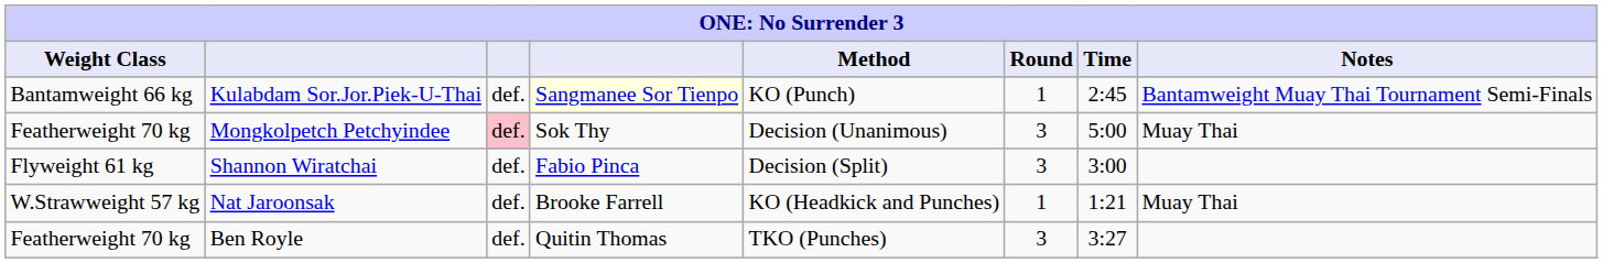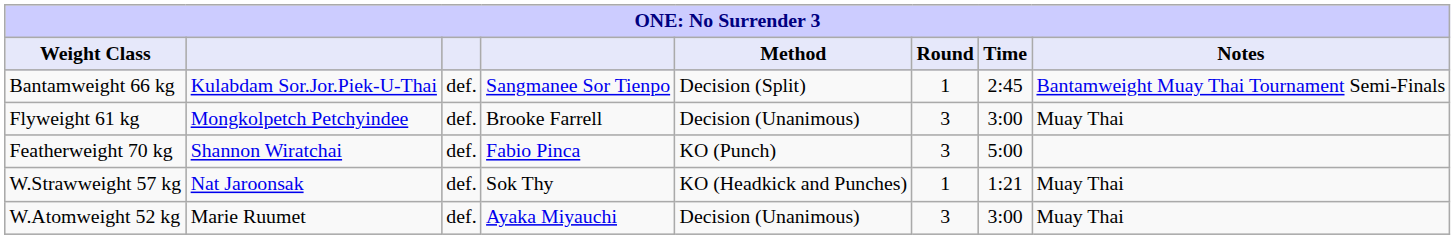 <table class="wikitable" style="font-size: 80%;">
 <tr>
 <th colspan="8" style="background-color: #ccf; color: #000080; text-align: center;"><strong>ONE: No Surrender 3</strong></th>
 </tr>
 <tr>
 <th colspan="1" style="background-color: #E6E8FA; color: #000000; text-align: center;">Weight Class</th>
 <th colspan="1" style="background-color: #E6E8FA; color: #000000; text-align: center;"></th>
 <th colspan="1" style="background-color: #E6E8FA; color: #000000; text-align: center;"></th>
 <th colspan="1" style="background-color: #E6E8FA; color: #000000; text-align: center;"></th>
 <th colspan="1" style="background-color: #E6E8FA; color: #000000; text-align: center;">Method</th>
 <th colspan="1" style="background-color: #E6E8FA; color: #000000; text-align: center;">Round</th>
 <th colspan="1" style="background-color: #E6E8FA; color: #000000; text-align: center;">Time</th>
 <th colspan="1" style="background-color: #E6E8FA; color: #000000; text-align: center;">Notes</th>
 </tr>
 <tr>
 <td>Bantamweight 66 kg</td>
 <td> <a href='#'>Kulabdam Sor.Jor.Piek-U-Thai</a></td>
 <td>def.</td>
-<td style="background: lightyellow;"> <a href='#'>Sangmanee Sor Tienpo</a></td>
-<td>KO (Punch)</td>
+<td> <a href='#'>Sangmanee Sor Tienpo</a></td>
+<td>Decision (Split)</td>
 <td align=center>1</td>
 <td align=center>2:45</td>
 <td><a href='#'>Bantamweight Muay Thai Tournament</a> Semi-Finals</td>
 </tr>
 <tr>
-<td>Featherweight 70 kg</td>
+<td>Flyweight 61 kg</td>
 <td> <a href='#'>Mongkolpetch Petchyindee</a></td>
-<td style="background: pink;">def.</td>
-<td> Sok Thy</td>
+<td>def.</td>
+<td> Brooke Farrell</td>
 <td>Decision (Unanimous)</td>
 <td align=center>3</td>
-<td align=center>5:00</td>
+<td align=center>3:00</td>
 <td>Muay Thai</td>
 </tr>
 <tr>
-<td>Flyweight 61 kg</td>
+<td>Featherweight 70 kg</td>
 <td> <a href='#'>Shannon Wiratchai</a></td>
 <td>def.</td>
 <td> <a href='#'>Fabio Pinca</a></td>
-<td>Decision (Split)</td>
+<td>KO (Punch)</td>
 <td align=center>3</td>
-<td align=center>3:00</td>
+<td align=center>5:00</td>
 <td></td>
 </tr>
 <tr>
 <td>W.Strawweight 57 kg</td>
 <td> <a href='#'>Nat Jaroonsak</a></td>
 <td>def.</td>
-<td> Brooke Farrell</td>
+<td> Sok Thy</td>
 <td>KO (Headkick and Punches)</td>
 <td align=center>1</td>
 <td align=center>1:21</td>
 <td>Muay Thai</td>
 </tr>
 <tr>
-<td>Featherweight 70 kg</td>
-<td> Ben Royle</td>
+<td>W.Atomweight 52 kg</td>
+<td> Marie Ruumet</td>
 <td>def.</td>
-<td> Quitin Thomas</td>
-<td>TKO (Punches)</td>
+<td> <a href='#'>Ayaka Miyauchi</a></td>
+<td>Decision (Unanimous)</td>
 <td align=center>3</td>
-<td align=center>3:27</td>
-<td></td>
+<td align=center>3:00</td>
+<td>Muay Thai</td>
 </tr>
 </table>
